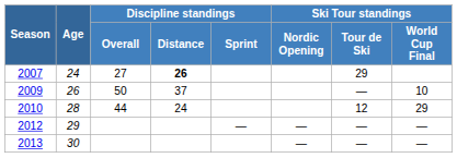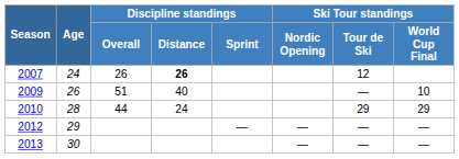 <table class="wikitable" style="font-size:95%; text-align:center; border:grey solid 1px; border-collapse:collapse; background:#ffffff;">
 <tr>
 <th style="background-color:#369; color:white; width:60px;" rowspan="2"> Season </th>
 <th style="background-color:#369; color:white; width:40px;" rowspan="2"> Age </th>
 <th style="background-color:#4180be; color:white;" colspan="3">Discipline standings</th>
 <th style="background-color:#4180be; color:white;" colspan="3">Ski Tour standings</th>
 </tr>
 <tr>
 <th style="background-color:#4180be; color:white; width:75px;">Overall</th>
 <th style="background-color:#4180be; color:white; width:75px;">Distance</th>
 <th style="background-color:#4180be; color:white; width:75px;">Sprint</th>
 <th style="background-color:#4180be; color:white; width:75px;">Nordic<br>Opening</th>
 <th style="background-color:#4180be; color:white; width:75px;">Tour de<br>Ski</th>
 <th style="background-color:#4180be; color:white; width:75px;">World Cup<br>Final</th>
 </tr>
 <tr>
 <td><a href='#'>2007</a></td>
 <td><em>24</em></td>
-<td>27</td>
+<td>26</td>
 <td><strong>26</strong></td>
 <td></td>
 <td></td>
-<td>29</td>
+<td>12</td>
 <td></td>
 </tr>
 <tr>
 <td><a href='#'>2009</a></td>
 <td><em>26</em></td>
-<td>50</td>
-<td>37</td>
+<td>51</td>
+<td>40</td>
 <td></td>
 <td></td>
 <td>—</td>
 <td>10</td>
 </tr>
 <tr>
 <td><a href='#'>2010</a></td>
 <td><em>28</em></td>
 <td>44</td>
 <td>24</td>
 <td></td>
 <td></td>
-<td>12</td>
+<td>29</td>
 <td>29</td>
 </tr>
 <tr>
 <td><a href='#'>2012</a></td>
 <td><em>29</em></td>
 <td></td>
 <td></td>
 <td>—</td>
 <td>—</td>
 <td>—</td>
 <td>—</td>
 </tr>
 <tr>
 <td><a href='#'>2013</a></td>
 <td><em>30</em></td>
 <td></td>
 <td></td>
 <td></td>
 <td>—</td>
 <td>—</td>
 <td>—</td>
 </tr>
 </table>
